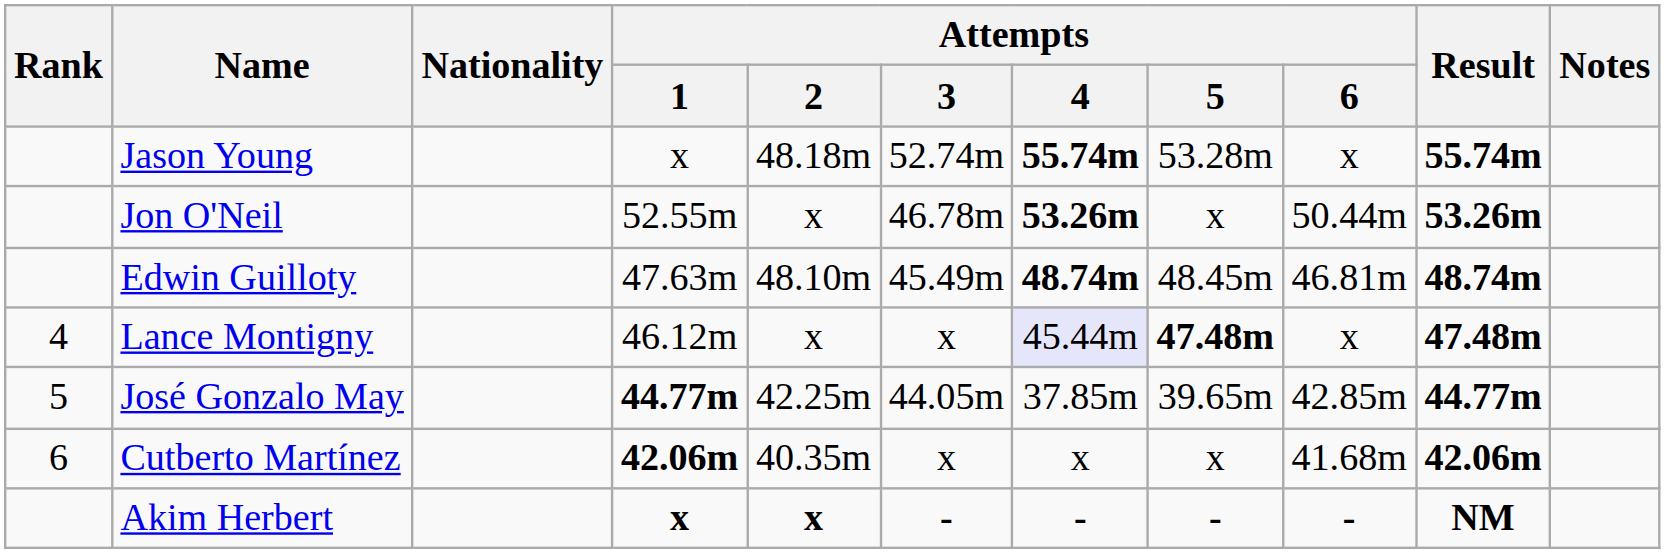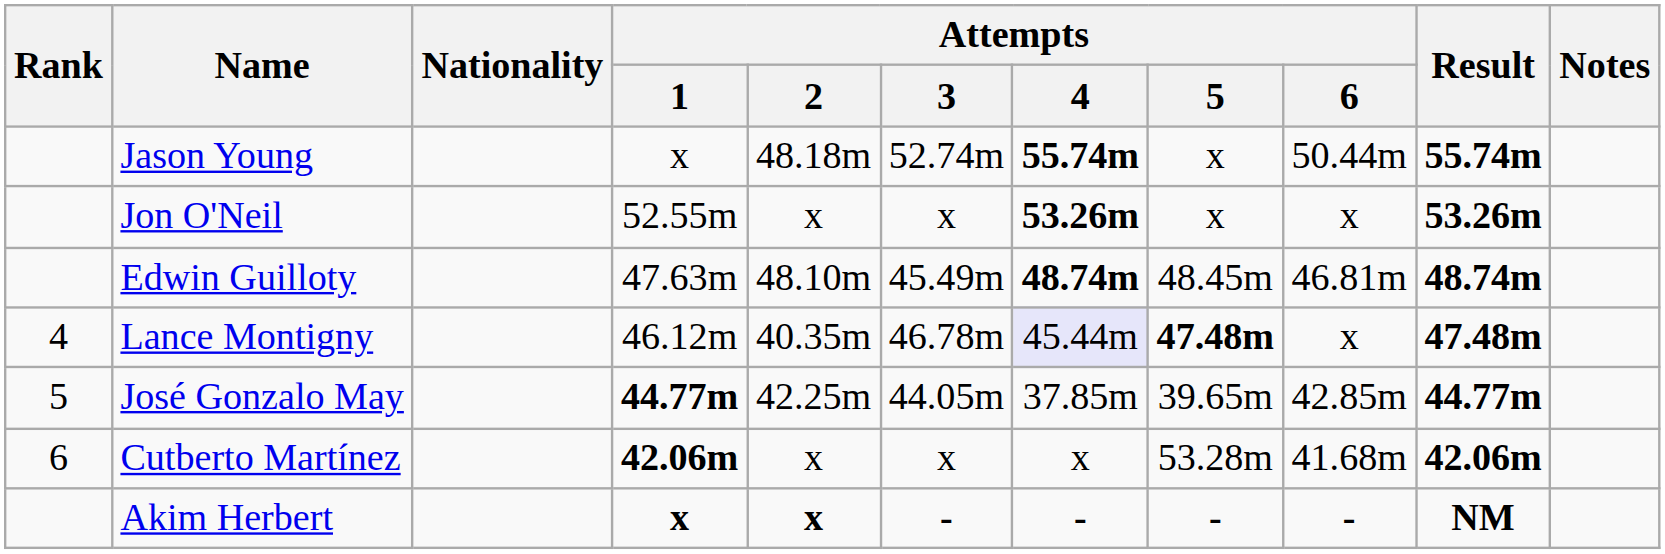 <table class="wikitable sortable" style="text-align:center">
 <tr>
 <th rowspan=2>Rank</th>
 <th rowspan=2>Name</th>
 <th rowspan=2>Nationality</th>
 <th colspan=6>Attempts</th>
 <th rowspan=2>Result</th>
 <th rowspan=2>Notes</th>
 </tr>
 <tr>
 <th>1</th>
 <th>2</th>
 <th>3</th>
 <th>4</th>
 <th>5</th>
 <th>6</th>
 </tr>
 <tr>
 <td align=center></td>
 <td align=left><a href='#'>Jason Young</a></td>
 <td align=left></td>
 <td>x</td>
 <td>48.18m</td>
 <td>52.74m</td>
 <td><strong>55.74m</strong></td>
-<td>53.28m</td>
 <td>x</td>
+<td>50.44m</td>
 <td><strong>55.74m</strong></td>
 <td></td>
 </tr>
 <tr>
 <td align=center></td>
 <td align=left><a href='#'>Jon O'Neil</a></td>
 <td align=left></td>
 <td>52.55m</td>
 <td>x</td>
-<td>46.78m</td>
+<td>x</td>
 <td><strong>53.26m</strong></td>
 <td>x</td>
-<td>50.44m</td>
+<td>x</td>
 <td><strong>53.26m</strong></td>
 <td></td>
 </tr>
 <tr>
 <td align=center></td>
 <td align=left><a href='#'>Edwin Guilloty</a></td>
 <td align=left></td>
 <td>47.63m</td>
 <td>48.10m</td>
 <td>45.49m</td>
 <td><strong>48.74m</strong></td>
 <td>48.45m</td>
 <td>46.81m</td>
 <td><strong>48.74m</strong></td>
 <td></td>
 </tr>
 <tr>
 <td align=center>4</td>
 <td align=left><a href='#'>Lance Montigny</a></td>
 <td align=left></td>
 <td>46.12m</td>
-<td>x</td>
-<td>x</td>
+<td>40.35m</td>
+<td>46.78m</td>
 <td style="background: lavender;">45.44m</td>
 <td><strong>47.48m</strong></td>
 <td>x</td>
 <td><strong>47.48m</strong></td>
 <td></td>
 </tr>
 <tr>
 <td align=center>5</td>
 <td align=left><a href='#'>José Gonzalo May</a></td>
 <td align=left></td>
 <td><strong>44.77m</strong></td>
 <td>42.25m</td>
 <td>44.05m</td>
 <td>37.85m</td>
 <td>39.65m</td>
 <td>42.85m</td>
 <td><strong>44.77m</strong></td>
 <td></td>
 </tr>
 <tr>
 <td align=center>6</td>
 <td align=left><a href='#'>Cutberto Martínez</a></td>
 <td align=left></td>
 <td><strong>42.06m</strong></td>
-<td>40.35m</td>
 <td>x</td>
 <td>x</td>
 <td>x</td>
+<td>53.28m</td>
 <td>41.68m</td>
 <td><strong>42.06m</strong></td>
 <td></td>
 </tr>
 <tr>
 <td align=center></td>
 <td align=left><a href='#'>Akim Herbert</a></td>
 <td align=left></td>
 <td><strong>x</strong></td>
 <td><strong>x</strong></td>
 <td><strong>-</strong></td>
 <td><strong>-</strong></td>
 <td><strong>-</strong></td>
 <td><strong>-</strong></td>
 <td><strong>NM</strong></td>
 <td></td>
 </tr>
 </table>
